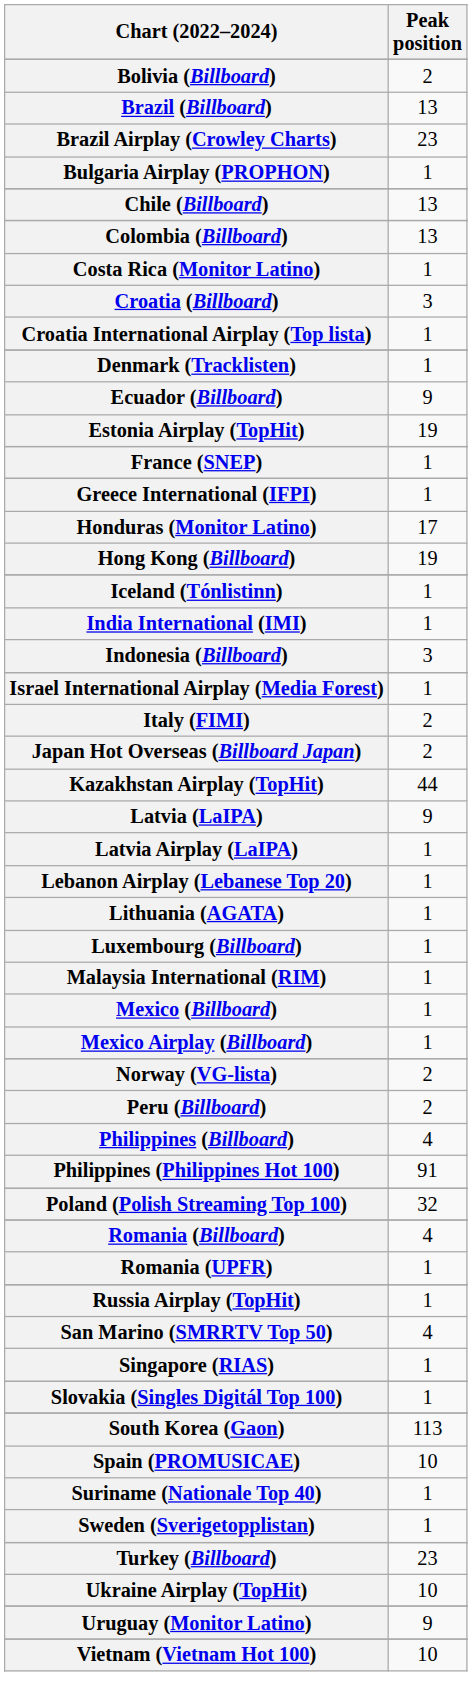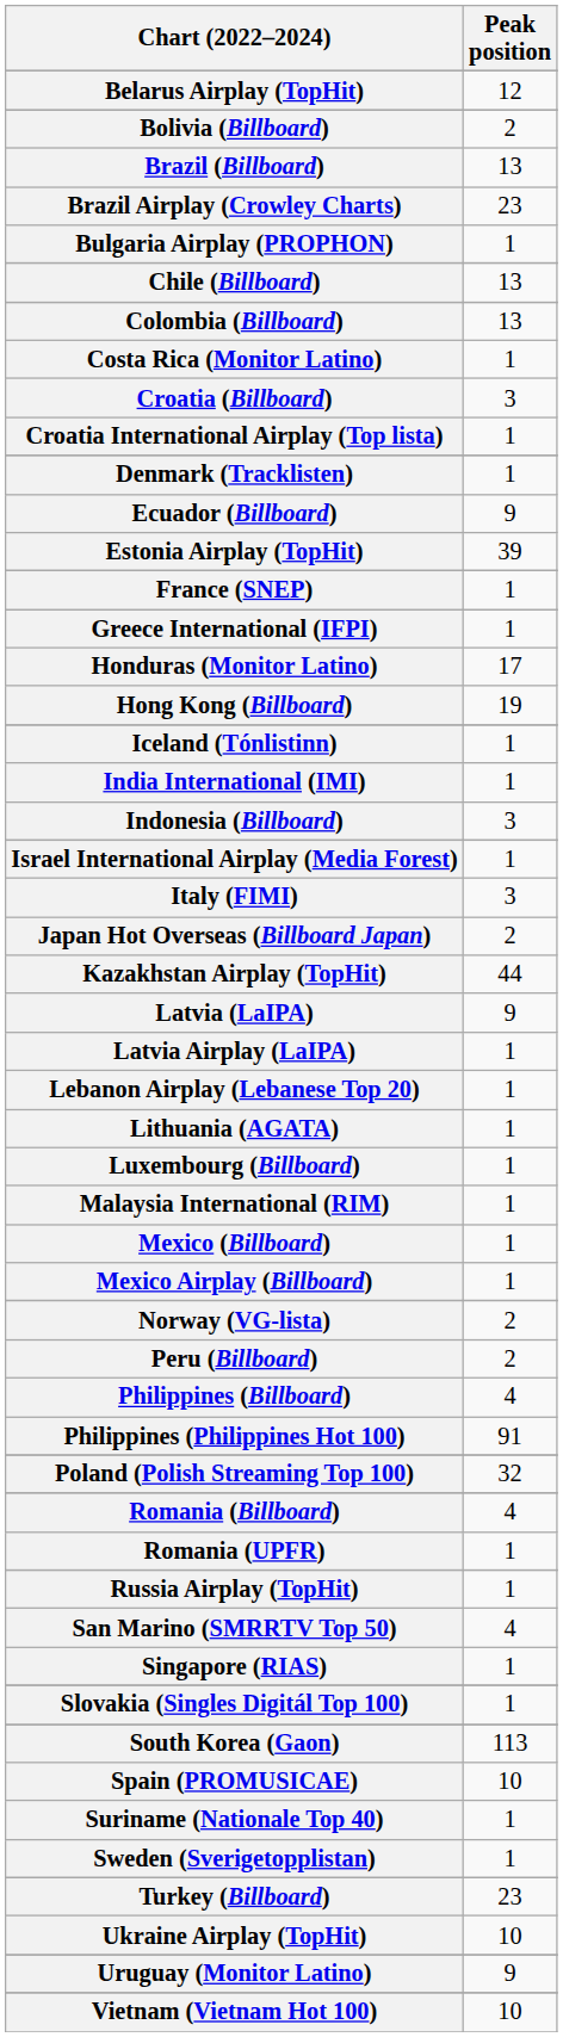 <table class="wikitable sortable plainrowheaders" style="text-align:center">
 <tr>
 <th scope="col">Chart (2022–2024)</th>
 <th scope="col">Peak<br>position</th>
 </tr>
 <tr>
 </tr>
 <tr>
 </tr>
 <tr>
+</tr>
+<tr>
+<th scope="row">Belarus Airplay (<a href='#'>TopHit</a>)</th>
+<td>12</td>
 </tr>
 <tr>
 </tr>
 <tr>
 </tr>
 <tr>
 <th scope="row">Bolivia (<em><a href='#'>Billboard</a></em>)</th>
 <td>2</td>
 </tr>
 <tr>
 <th scope="row"><a href='#'>Brazil</a> (<em><a href='#'>Billboard</a></em>)</th>
 <td>13</td>
 </tr>
 <tr>
 <th scope="row">Brazil Airplay (<a href='#'>Crowley Charts</a>)</th>
 <td>23</td>
 </tr>
 <tr>
 <th scope="row">Bulgaria Airplay (<a href='#'>PROPHON</a>)</th>
 <td>1</td>
 </tr>
 <tr>
 </tr>
 <tr>
 </tr>
 <tr>
 </tr>
 <tr>
 </tr>
 <tr>
 <th scope="row">Chile (<em><a href='#'>Billboard</a></em>)</th>
 <td>13</td>
 </tr>
 <tr>
 </tr>
 <tr>
 <th scope="row">Colombia (<em><a href='#'>Billboard</a></em>)</th>
 <td>13</td>
 </tr>
 <tr>
 <th scope="row">Costa Rica (<a href='#'>Monitor Latino</a>)</th>
 <td>1</td>
 </tr>
 <tr>
 <th scope="row"><a href='#'>Croatia</a> (<em><a href='#'>Billboard</a></em>)</th>
 <td>3</td>
 </tr>
 <tr>
 <th scope="row">Croatia International Airplay (<a href='#'>Top lista</a>)</th>
 <td>1</td>
 </tr>
 <tr>
 </tr>
 <tr>
 </tr>
 <tr>
 <th scope="row">Denmark (<a href='#'>Tracklisten</a>)</th>
 <td>1</td>
 </tr>
 <tr>
 <th scope="row">Ecuador (<em><a href='#'>Billboard</a></em>)</th>
 <td>9</td>
 </tr>
 <tr>
 <th scope="row">Estonia Airplay (<a href='#'>TopHit</a>)</th>
-<td>19</td>
+<td>39</td>
 </tr>
 <tr>
 </tr>
 <tr>
 <th scope="row">France (<a href='#'>SNEP</a>)</th>
 <td>1</td>
 </tr>
 <tr>
 </tr>
 <tr>
 </tr>
 <tr>
 <th scope="row">Greece International (<a href='#'>IFPI</a>)</th>
 <td>1</td>
 </tr>
 <tr>
 <th scope="row">Honduras (<a href='#'>Monitor Latino</a>)</th>
 <td>17</td>
 </tr>
 <tr>
 <th scope="row">Hong Kong (<em><a href='#'>Billboard</a></em>)</th>
 <td>19</td>
 </tr>
 <tr>
 </tr>
 <tr>
 </tr>
 <tr>
 </tr>
 <tr>
 <th scope="row">Iceland (<a href='#'>Tónlistinn</a>)</th>
 <td>1</td>
 </tr>
 <tr>
 <th scope="row"><a href='#'>India International</a> (<a href='#'>IMI</a>)</th>
 <td>1</td>
 </tr>
 <tr>
 <th scope="row">Indonesia (<em><a href='#'>Billboard</a></em>)</th>
 <td>3</td>
 </tr>
 <tr>
 </tr>
 <tr>
 <th scope="row">Israel International Airplay (<a href='#'>Media Forest</a>)</th>
 <td>1</td>
 </tr>
 <tr>
 <th scope="row">Italy (<a href='#'>FIMI</a>)</th>
-<td>2</td>
+<td>3</td>
 </tr>
 <tr>
 <th scope="row">Japan Hot Overseas (<em><a href='#'>Billboard Japan</a></em>)</th>
 <td>2</td>
 </tr>
 <tr>
 <th scope="row">Kazakhstan Airplay (<a href='#'>TopHit</a>)</th>
 <td>44</td>
 </tr>
 <tr>
 <th scope="row">Latvia (<a href='#'>LaIPA</a>)</th>
 <td>9</td>
 </tr>
 <tr>
 <th scope="row">Latvia Airplay (<a href='#'>LaIPA</a>)</th>
 <td>1</td>
 </tr>
 <tr>
 <th scope="row">Lebanon Airplay (<a href='#'>Lebanese Top 20</a>)</th>
 <td>1</td>
 </tr>
 <tr>
 <th scope="row">Lithuania (<a href='#'>AGATA</a>)</th>
 <td>1</td>
 </tr>
 <tr>
 <th scope="row">Luxembourg (<em><a href='#'>Billboard</a></em>)</th>
 <td>1</td>
 </tr>
 <tr>
 <th scope="row">Malaysia International (<a href='#'>RIM</a>)</th>
 <td>1</td>
 </tr>
 <tr>
 <th scope="row"><a href='#'>Mexico</a> (<em><a href='#'>Billboard</a></em>)</th>
 <td>1</td>
 </tr>
 <tr>
 <th scope="row"><a href='#'>Mexico Airplay</a> (<em><a href='#'>Billboard</a></em>)</th>
 <td>1</td>
 </tr>
 <tr>
 </tr>
 <tr>
 </tr>
 <tr>
 </tr>
 <tr>
 <th scope="row">Norway (<a href='#'>VG-lista</a>)</th>
 <td>2</td>
 </tr>
 <tr>
 <th scope="row">Peru (<em><a href='#'>Billboard</a></em>)</th>
 <td>2</td>
 </tr>
 <tr>
 <th scope="row"><a href='#'>Philippines</a> (<em><a href='#'>Billboard</a></em>)</th>
 <td>4</td>
 </tr>
 <tr>
 <th scope="row">Philippines (<a href='#'>Philippines Hot 100</a>)</th>
 <td>91</td>
 </tr>
 <tr>
 </tr>
 <tr>
 <th scope="row">Poland (<a href='#'>Polish Streaming Top 100</a>)</th>
 <td>32</td>
 </tr>
 <tr>
 </tr>
 <tr>
 <th scope="row"><a href='#'>Romania</a> (<em><a href='#'>Billboard</a></em>)</th>
 <td>4</td>
 </tr>
 <tr>
 <th scope="row">Romania (<a href='#'>UPFR</a>)</th>
 <td>1</td>
 </tr>
 <tr>
 </tr>
 <tr>
 <th scope="row">Russia Airplay (<a href='#'>TopHit</a>)</th>
 <td>1</td>
 </tr>
 <tr>
 <th scope="row">San Marino (<a href='#'>SMRRTV Top 50</a>)</th>
 <td>4</td>
 </tr>
 <tr>
 <th scope="row">Singapore (<a href='#'>RIAS</a>)</th>
 <td>1</td>
 </tr>
 <tr>
 </tr>
 <tr>
 <th scope="row">Slovakia (<a href='#'>Singles Digitál Top 100</a>)</th>
 <td>1</td>
 </tr>
 <tr>
 </tr>
 <tr>
 <th scope="row">South Korea (<a href='#'>Gaon</a>)</th>
 <td>113</td>
 </tr>
 <tr>
 <th scope="row">Spain (<a href='#'>PROMUSICAE</a>)</th>
 <td>10</td>
 </tr>
 <tr>
 <th scope="row">Suriname (<a href='#'>Nationale Top 40</a>)</th>
 <td>1</td>
 </tr>
 <tr>
 <th scope="row">Sweden (<a href='#'>Sverigetopplistan</a>)</th>
 <td>1</td>
 </tr>
 <tr>
 </tr>
 <tr>
 <th scope="row">Turkey (<em><a href='#'>Billboard</a></em>)</th>
 <td>23</td>
 </tr>
 <tr>
 <th scope="row">Ukraine Airplay (<a href='#'>TopHit</a>)</th>
 <td>10</td>
 </tr>
 <tr>
 </tr>
 <tr>
 <th scope="row">Uruguay (<a href='#'>Monitor Latino</a>)</th>
 <td>9</td>
 </tr>
 <tr>
 </tr>
 <tr>
 </tr>
 <tr>
 </tr>
 <tr>
 </tr>
 <tr>
 </tr>
 <tr>
 </tr>
 <tr>
 </tr>
 <tr>
 <th scope="row">Vietnam (<a href='#'>Vietnam Hot 100</a>)</th>
 <td>10</td>
 </tr>
 </table>
